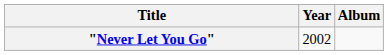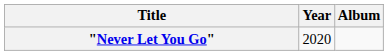 <table class="wikitable plainrowheaders" style="text-align:center;">
 <tr>
 <th scope="col" style="width:20em;">Title</th>
 <th scope="col">Year</th>
 <th scope="col">Album</th>
 </tr>
 <tr>
 <th scope="row">"<a href='#'>Never Let You Go</a>"<br></th>
-<td>2002</td>
+<td>2020</td>
 <td></td>
 </tr>
 </table>
